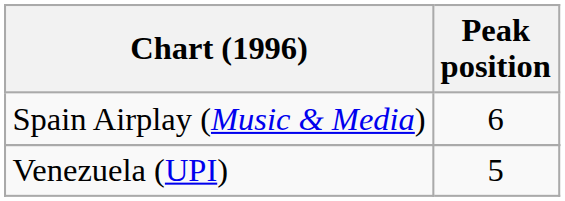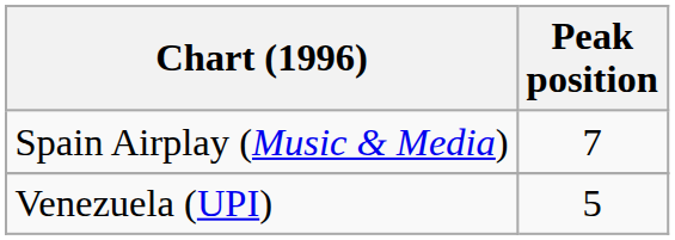 <table class="wikitable sortable plainrowheaders">
 <tr>
 <th scope="col">Chart (1996)</th>
 <th scope="col">Peak<br>position</th>
 </tr>
 <tr>
 <td>Spain Airplay (<em><a href='#'>Music & Media</a></em>)</td>
-<td style="text-align:center;">6</td>
+<td style="text-align:center;">7</td>
 </tr>
 <tr>
 </tr>
 <tr>
 <td>Venezuela (<a href='#'>UPI</a>)</td>
 <td style="text-align:center;">5</td>
 </tr>
 </table>
